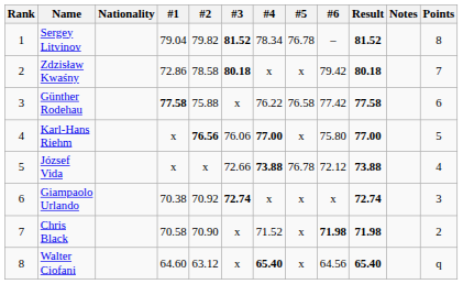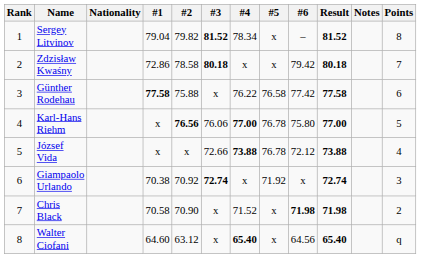 <table class="wikitable sortable" style="text-align:center">
 <tr>
 <th>Rank</th>
 <th>Name</th>
 <th>Nationality</th>
 <th>#1</th>
 <th>#2</th>
 <th>#3</th>
 <th>#4</th>
 <th>#5</th>
 <th>#6</th>
 <th>Result</th>
 <th>Notes</th>
 <th>Points</th>
 </tr>
 <tr>
 <td>1</td>
 <td align=left><a href='#'>Sergey Litvinov</a></td>
 <td align=left></td>
 <td>79.04</td>
 <td>79.82</td>
 <td><strong>81.52</strong></td>
 <td>78.34</td>
-<td>76.78</td>
+<td>x</td>
 <td>–</td>
 <td><strong>81.52</strong></td>
 <td></td>
 <td>8</td>
 </tr>
 <tr>
 <td>2</td>
 <td align=left><a href='#'>Zdzisław Kwaśny</a></td>
 <td align=left></td>
 <td>72.86</td>
 <td>78.58</td>
 <td><strong>80.18</strong></td>
 <td>x</td>
 <td>x</td>
 <td>79.42</td>
 <td><strong>80.18</strong></td>
 <td></td>
 <td>7</td>
 </tr>
 <tr>
 <td>3</td>
 <td align=left><a href='#'>Günther Rodehau</a></td>
 <td align=left></td>
 <td><strong>77.58</strong></td>
 <td>75.88</td>
 <td>x</td>
 <td>76.22</td>
 <td>76.58</td>
 <td>77.42</td>
 <td><strong>77.58</strong></td>
 <td></td>
 <td>6</td>
 </tr>
 <tr>
 <td>4</td>
 <td align=left><a href='#'>Karl-Hans Riehm</a></td>
 <td align=left></td>
 <td>x</td>
 <td><strong>76.56</strong></td>
 <td>76.06</td>
 <td><strong>77.00</strong></td>
-<td>x</td>
+<td>76.78</td>
 <td>75.80</td>
 <td><strong>77.00</strong></td>
 <td></td>
 <td>5</td>
 </tr>
 <tr>
 <td>5</td>
 <td align=left><a href='#'>József Vida</a></td>
 <td align=left></td>
 <td>x</td>
 <td>x</td>
 <td>72.66</td>
 <td><strong>73.88</strong></td>
 <td>76.78</td>
 <td>72.12</td>
 <td><strong>73.88</strong></td>
 <td></td>
 <td>4</td>
 </tr>
 <tr>
 <td>6</td>
 <td align=left><a href='#'>Giampaolo Urlando</a></td>
 <td align=left></td>
 <td>70.38</td>
 <td>70.92</td>
 <td><strong>72.74</strong></td>
 <td>x</td>
-<td>x</td>
+<td>71.92</td>
 <td>x</td>
 <td><strong>72.74</strong></td>
 <td></td>
 <td>3</td>
 </tr>
 <tr>
 <td>7</td>
 <td align=left><a href='#'>Chris Black</a></td>
 <td align=left></td>
 <td>70.58</td>
 <td>70.90</td>
 <td>x</td>
 <td>71.52</td>
 <td>x</td>
 <td><strong>71.98</strong></td>
 <td><strong>71.98</strong></td>
 <td></td>
 <td>2</td>
 </tr>
 <tr>
 <td>8</td>
 <td align=left><a href='#'>Walter Ciofani</a></td>
 <td align=left></td>
 <td>64.60</td>
 <td>63.12</td>
 <td>x</td>
 <td><strong>65.40</strong></td>
 <td>x</td>
 <td>64.56</td>
 <td><strong>65.40</strong></td>
 <td></td>
 <td>q</td>
 </tr>
 </table>
